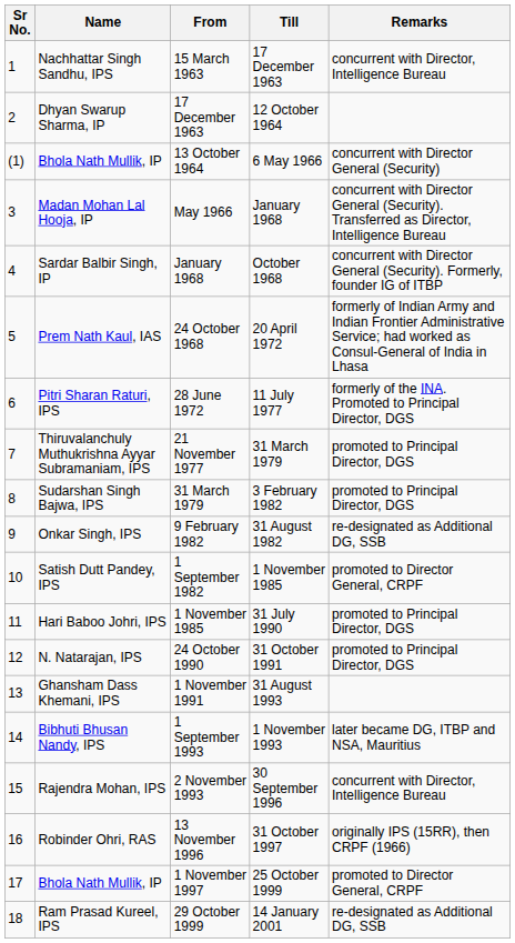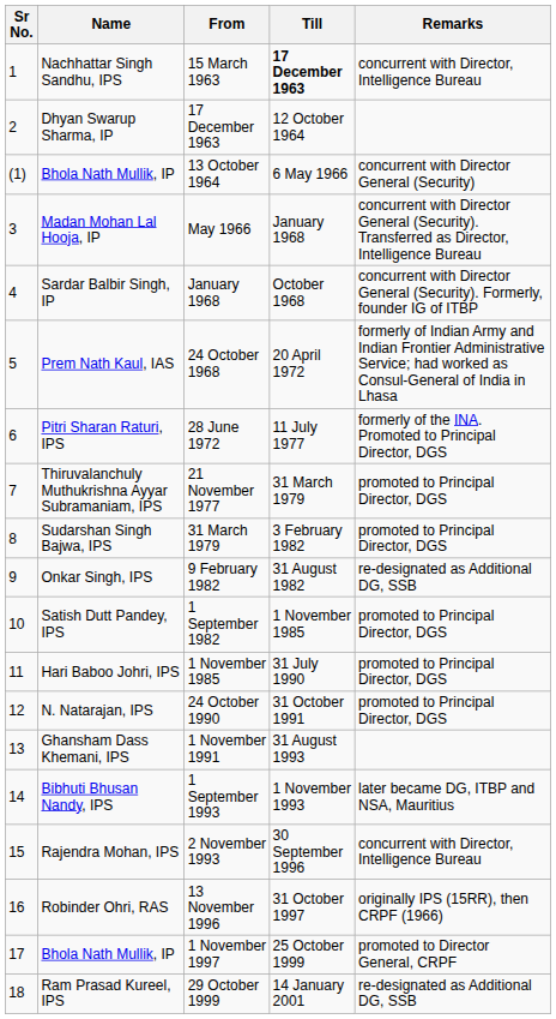 <table class="wikitable sortable">
 <tr>
 <th>Sr No.</th>
 <th>Name</th>
 <th>From</th>
 <th>Till</th>
 <th>Remarks</th>
 </tr>
 <tr>
 <td>1</td>
 <td>Nachhattar Singh Sandhu, IPS</td>
 <td>15 March 1963</td>
-<td>17 December 1963</td>
+<td><strong>17 December 1963</strong></td>
 <td>concurrent with Director, Intelligence Bureau</td>
 </tr>
 <tr>
 <td>2</td>
 <td>Dhyan Swarup Sharma, IP</td>
 <td>17 December 1963</td>
 <td>12 October 1964</td>
 <td></td>
 </tr>
 <tr>
 <td>(1)</td>
 <td><a href='#'>Bhola Nath Mullik</a>, IP</td>
 <td>13 October 1964</td>
 <td>6 May 1966</td>
 <td>concurrent with Director General (Security)</td>
 </tr>
 <tr>
 <td>3</td>
 <td><a href='#'>Madan Mohan Lal Hooja</a>, IP</td>
 <td>May 1966</td>
 <td>January 1968</td>
 <td>concurrent with Director General (Security). Transferred as Director, Intelligence Bureau</td>
 </tr>
 <tr>
 <td>4</td>
 <td>Sardar Balbir Singh, IP</td>
 <td>January 1968</td>
 <td>October 1968</td>
 <td>concurrent with Director General (Security). Formerly, founder IG of ITBP</td>
 </tr>
 <tr>
 <td>5</td>
 <td><a href='#'>Prem Nath Kaul</a>, IAS</td>
 <td>24 October 1968</td>
 <td>20 April 1972</td>
 <td>formerly of Indian Army and Indian Frontier Administrative Service; had worked as Consul-General of India in Lhasa</td>
 </tr>
 <tr>
 <td>6</td>
 <td><a href='#'>Pitri Sharan Raturi</a>, IPS</td>
 <td>28 June 1972</td>
 <td>11 July 1977</td>
 <td>formerly of the <a href='#'>INA</a>. Promoted to Principal Director, DGS</td>
 </tr>
 <tr>
 <td>7</td>
 <td>Thiruvalanchuly Muthukrishna Ayyar Subramaniam, IPS</td>
 <td>21 November 1977</td>
 <td>31 March 1979</td>
 <td>promoted to Principal Director, DGS</td>
 </tr>
 <tr>
 <td>8</td>
 <td>Sudarshan Singh Bajwa, IPS</td>
 <td>31 March 1979</td>
 <td>3 February 1982</td>
 <td>promoted to Principal Director, DGS</td>
 </tr>
 <tr>
 <td>9</td>
 <td>Onkar Singh, IPS</td>
 <td>9 February 1982</td>
 <td>31 August 1982</td>
 <td>re-designated as Additional DG, SSB</td>
 </tr>
 <tr>
 <td>10</td>
 <td>Satish Dutt Pandey, IPS</td>
 <td>1 September 1982</td>
 <td>1 November 1985</td>
-<td>promoted to Director General, CRPF</td>
+<td>promoted to Principal Director, DGS</td>
 </tr>
 <tr>
 <td>11</td>
 <td>Hari Baboo Johri, IPS</td>
 <td>1 November 1985</td>
 <td>31 July 1990</td>
 <td>promoted to Principal Director, DGS</td>
 </tr>
 <tr>
 <td>12</td>
 <td>N. Natarajan, IPS</td>
 <td>24 October 1990</td>
 <td>31 October 1991</td>
 <td>promoted to Principal Director, DGS</td>
 </tr>
 <tr>
 <td>13</td>
 <td>Ghansham Dass Khemani, IPS</td>
 <td>1 November 1991</td>
 <td>31 August 1993</td>
 <td></td>
 </tr>
 <tr>
 <td>14</td>
 <td><a href='#'>Bibhuti Bhusan Nandy</a>, IPS</td>
 <td>1 September 1993</td>
 <td>1 November 1993</td>
 <td>later became DG, ITBP and NSA, Mauritius</td>
 </tr>
 <tr>
 <td>15</td>
 <td>Rajendra Mohan, IPS</td>
 <td>2 November 1993</td>
 <td>30 September 1996</td>
 <td>concurrent with Director, Intelligence Bureau</td>
 </tr>
 <tr>
 <td>16</td>
 <td>Robinder Ohri, RAS</td>
 <td>13 November 1996</td>
 <td>31 October 1997</td>
 <td>originally IPS (15RR), then CRPF (1966)</td>
 </tr>
 <tr>
 <td>17</td>
 <td><a href='#'>Bhola Nath Mullik</a>, IP</td>
 <td>1 November 1997</td>
 <td>25 October 1999</td>
 <td>promoted to Director General, CRPF</td>
 </tr>
 <tr>
 <td>18</td>
 <td>Ram Prasad Kureel, IPS</td>
 <td>29 October 1999</td>
 <td>14 January 2001</td>
 <td>re-designated as Additional DG, SSB</td>
 </tr>
 </table>
